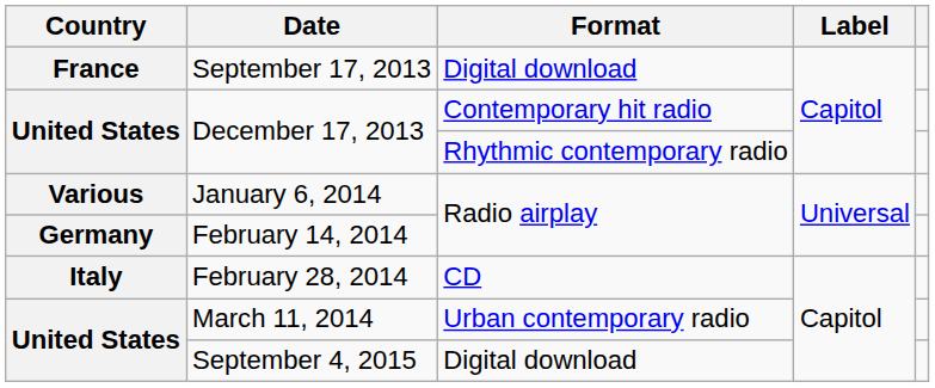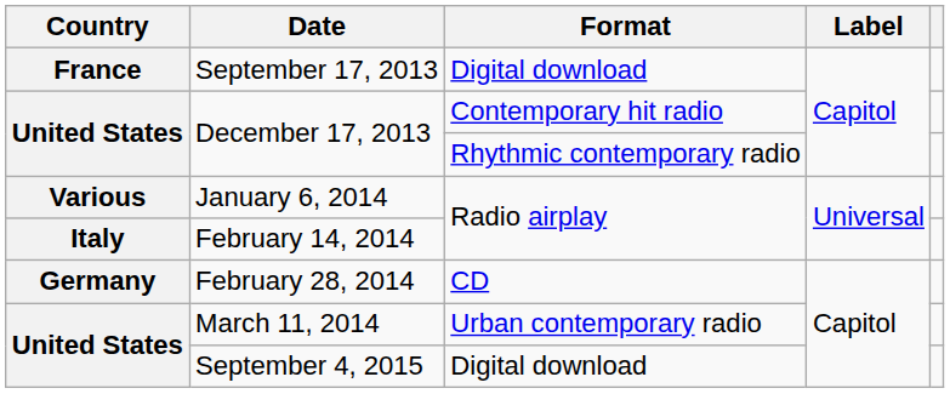 <table class="wikitable plainrowheaders">
 <tr>
 <th scope="col">Country</th>
 <th scope="col">Date</th>
 <th scope="col">Format</th>
 <th scope="col">Label</th>
 <th scope="col"></th>
 </tr>
 <tr>
 <th scope="row">France</th>
 <td>September 17, 2013</td>
 <td><a href='#'>Digital download</a></td>
 <td rowspan="3"><a href='#'>Capitol</a></td>
 <td align="center"></td>
 </tr>
 <tr>
 <th scope="row" rowspan="2">United States</th>
 <td rowspan="2">December 17, 2013</td>
 <td><a href='#'>Contemporary hit radio</a></td>
 <td align="center"></td>
 </tr>
 <tr>
 <td><a href='#'>Rhythmic contemporary</a> radio</td>
 <td align="center"></td>
 </tr>
 <tr>
 <th scope="row">Various</th>
 <td>January 6, 2014</td>
 <td rowspan="2">Radio <a href='#'>airplay</a></td>
 <td rowspan="2"><a href='#'>Universal</a></td>
 <td align="center"></td>
 </tr>
 <tr>
-<th scope="row">Germany</th>
+<th scope="row">Italy</th>
 <td>February 14, 2014</td>
 <td align="center"></td>
 </tr>
 <tr>
-<th scope="row">Italy</th>
+<th scope="row">Germany</th>
 <td>February 28, 2014</td>
 <td><a href='#'>CD</a></td>
 <td rowspan="3">Capitol</td>
 <td align="center"></td>
 </tr>
 <tr>
 <th rowspan="2" scope="row">United States</th>
 <td>March 11, 2014</td>
 <td><a href='#'>Urban contemporary</a> radio</td>
 <td align="center"></td>
 </tr>
 <tr>
 <td>September 4, 2015</td>
 <td>Digital download</td>
 <td align="center"></td>
 </tr>
 </table>
